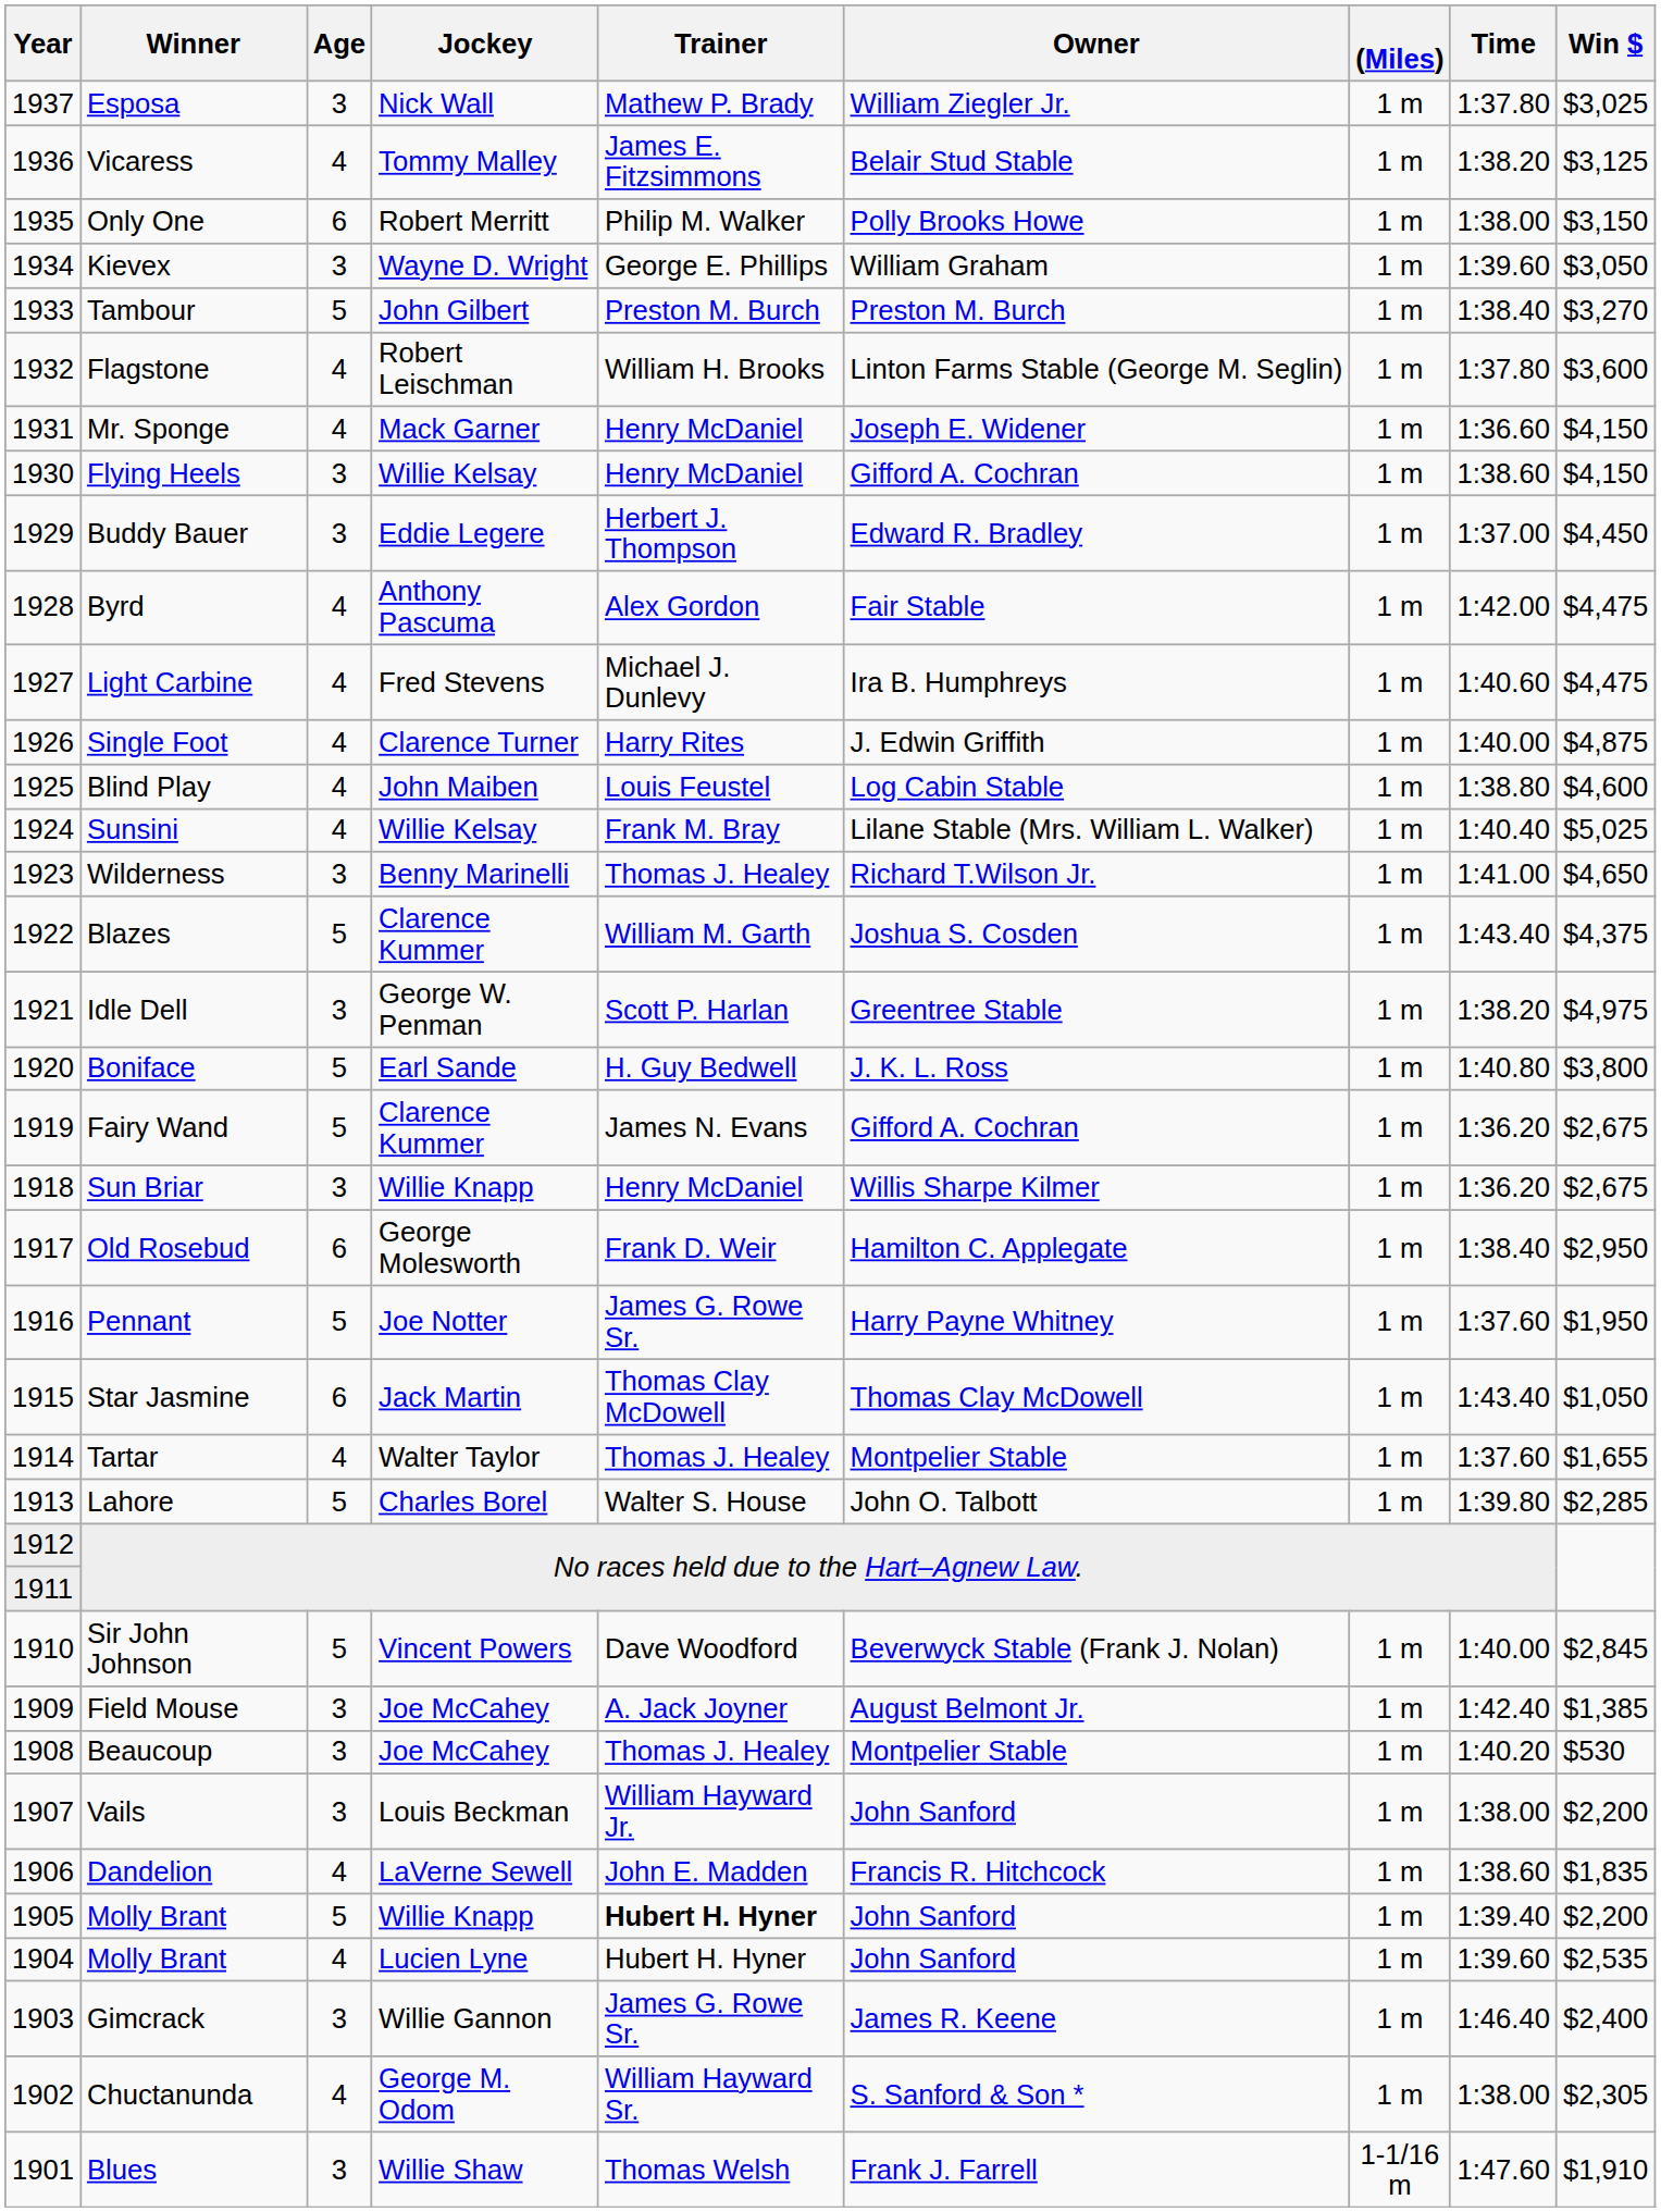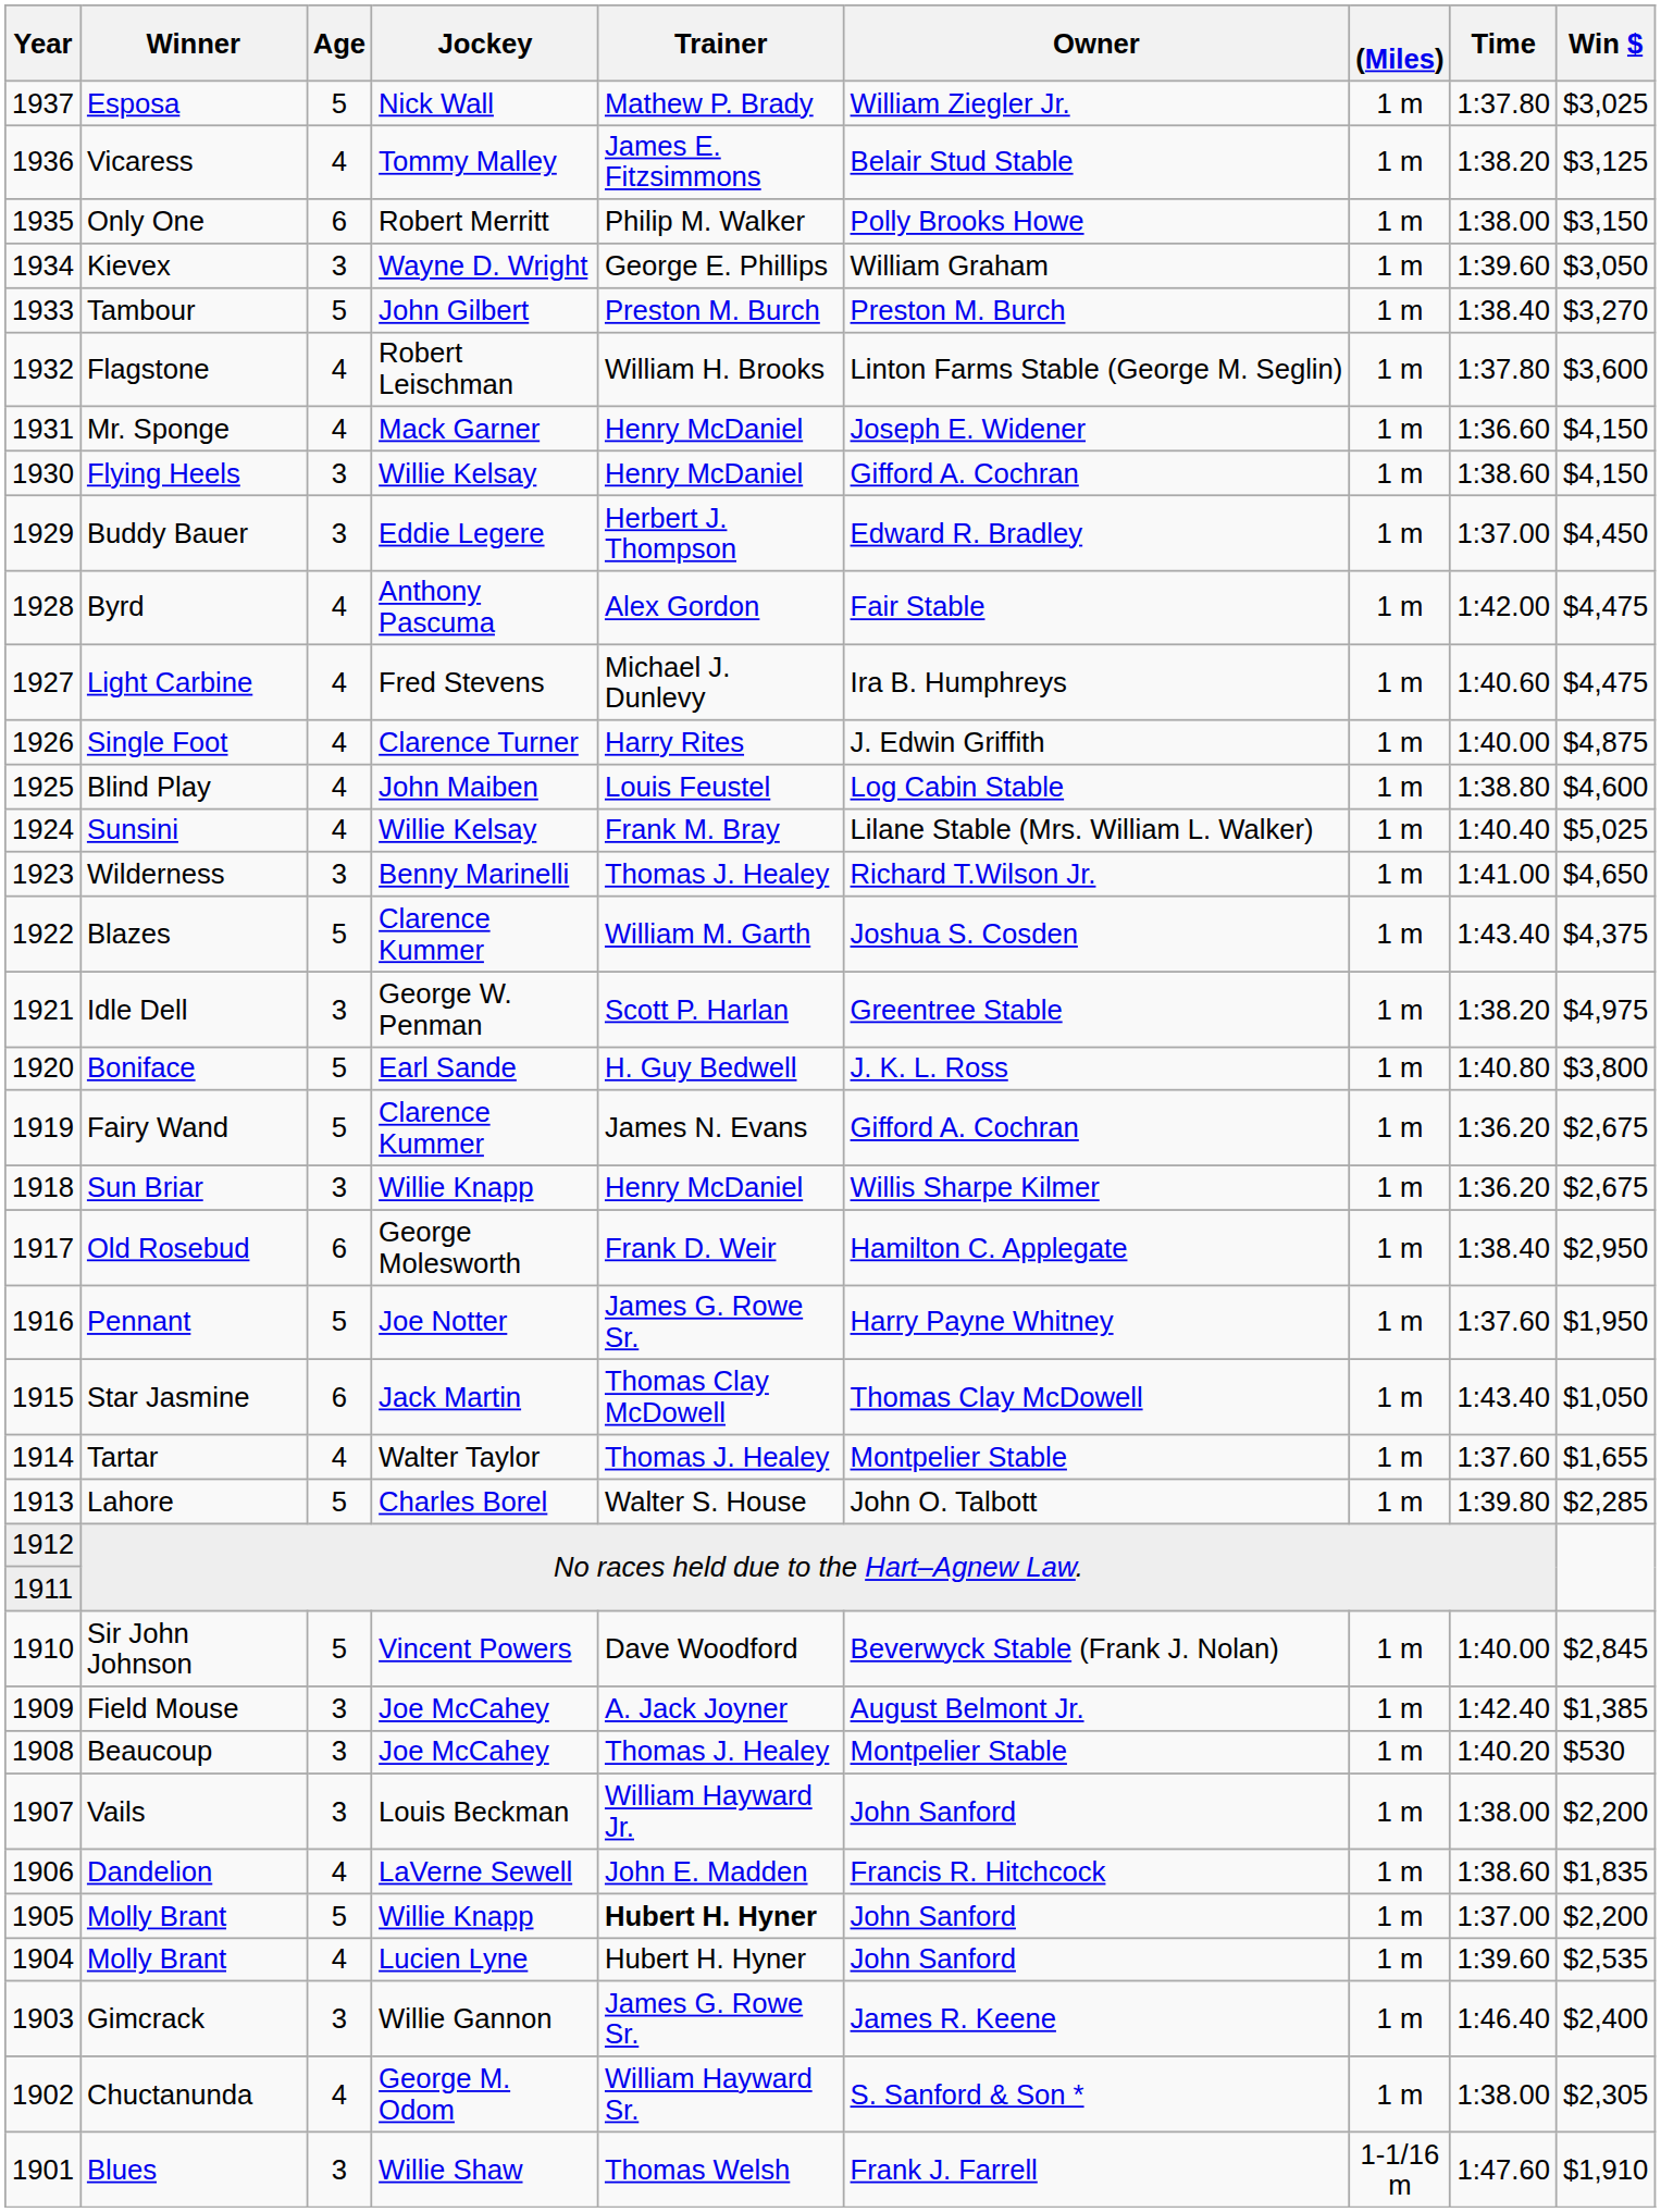 <table class="wikitable sortable" style="font-size:90%">
 <tr>
 <th style="width:25px">Year</th>
 <th style="width:110px">Winner</th>
 <th style="width:20px">Age</th>
 <th style="width:110px">Jockey</th>
 <th style="width:120px">Trainer</th>
 <th>Owner<br></th>
 <th style="width:35px"><br> <span>(<a href='#'>Miles</a>)</span></th>
 <th style="width:25px">Time</th>
 <th style="width:30px">Win <a href='#'>$</a></th>
 </tr>
 <tr>
 <td align=center>1937</td>
 <td><a href='#'>Esposa</a></td>
-<td align=center>3</td>
+<td align=center>5</td>
 <td><a href='#'>Nick Wall</a></td>
 <td><a href='#'>Mathew P. Brady</a></td>
 <td><a href='#'>William Ziegler Jr.</a></td>
 <td align=center>1 m</td>
 <td>1:37.80</td>
 <td>$3,025</td>
 </tr>
 <tr>
 <td align=center>1936</td>
 <td>Vicaress</td>
 <td align=center>4</td>
 <td><a href='#'>Tommy Malley</a></td>
 <td><a href='#'>James E. Fitzsimmons</a></td>
 <td><a href='#'>Belair Stud Stable</a></td>
 <td align=center>1 m</td>
 <td>1:38.20</td>
 <td>$3,125</td>
 </tr>
 <tr>
 <td align=center>1935</td>
 <td>Only One</td>
 <td align=center>6</td>
 <td>Robert Merritt</td>
 <td>Philip M. Walker</td>
 <td><a href='#'>Polly Brooks Howe</a></td>
 <td align=center>1 m</td>
 <td>1:38.00</td>
 <td>$3,150</td>
 </tr>
 <tr>
 <td align=center>1934</td>
 <td>Kievex</td>
 <td align=center>3</td>
 <td><a href='#'>Wayne D. Wright</a></td>
 <td>George E. Phillips</td>
 <td>William Graham</td>
 <td align=center>1 m</td>
 <td>1:39.60</td>
 <td>$3,050</td>
 </tr>
 <tr>
 <td align=center>1933</td>
 <td>Tambour</td>
 <td align=center>5</td>
 <td><a href='#'>John Gilbert</a></td>
 <td><a href='#'>Preston M. Burch</a></td>
 <td><a href='#'>Preston M. Burch</a></td>
 <td align=center>1 m</td>
 <td>1:38.40</td>
 <td>$3,270</td>
 </tr>
 <tr>
 <td align=center>1932</td>
 <td>Flagstone</td>
 <td align=center>4</td>
 <td>Robert Leischman</td>
 <td>William H. Brooks</td>
 <td>Linton Farms Stable (George M. Seglin)</td>
 <td align=center>1 m</td>
 <td>1:37.80</td>
 <td>$3,600</td>
 </tr>
 <tr>
 <td align=center>1931</td>
 <td>Mr. Sponge</td>
 <td align=center>4</td>
 <td><a href='#'>Mack Garner</a></td>
 <td><a href='#'>Henry McDaniel</a></td>
 <td><a href='#'>Joseph E. Widener</a></td>
 <td align=center>1 m</td>
 <td>1:36.60</td>
 <td>$4,150</td>
 </tr>
 <tr>
 <td align=center>1930</td>
 <td><a href='#'>Flying Heels</a></td>
 <td align=center>3</td>
 <td><a href='#'>Willie Kelsay</a></td>
 <td><a href='#'>Henry McDaniel</a></td>
 <td><a href='#'>Gifford A. Cochran</a></td>
 <td align=center>1 m</td>
 <td>1:38.60</td>
 <td>$4,150</td>
 </tr>
 <tr>
 <td align=center>1929</td>
 <td>Buddy Bauer</td>
 <td align=center>3</td>
 <td><a href='#'>Eddie Legere</a></td>
 <td><a href='#'>Herbert J. Thompson</a></td>
 <td><a href='#'>Edward R. Bradley</a></td>
 <td align=center>1 m</td>
 <td>1:37.00</td>
 <td>$4,450</td>
 </tr>
 <tr>
 <td align=center>1928</td>
 <td>Byrd</td>
 <td align=center>4</td>
 <td><a href='#'>Anthony Pascuma</a></td>
 <td><a href='#'>Alex Gordon</a></td>
 <td><a href='#'>Fair Stable</a></td>
 <td align=center>1 m</td>
 <td>1:42.00</td>
 <td>$4,475</td>
 </tr>
 <tr>
 <td align=center>1927</td>
 <td><a href='#'>Light Carbine</a></td>
 <td align=center>4</td>
 <td>Fred Stevens</td>
 <td>Michael J. Dunlevy</td>
 <td>Ira B. Humphreys</td>
 <td align=center>1 m</td>
 <td>1:40.60</td>
 <td>$4,475</td>
 </tr>
 <tr>
 <td align=center>1926</td>
 <td><a href='#'>Single Foot</a></td>
 <td align=center>4</td>
 <td><a href='#'>Clarence Turner</a></td>
 <td><a href='#'>Harry Rites</a></td>
 <td>J. Edwin Griffith</td>
 <td align=center>1 m</td>
 <td>1:40.00</td>
 <td>$4,875</td>
 </tr>
 <tr>
 <td align=center>1925</td>
 <td>Blind Play</td>
 <td align=center>4</td>
 <td><a href='#'>John Maiben</a></td>
 <td><a href='#'>Louis Feustel</a></td>
 <td><a href='#'>Log Cabin Stable</a></td>
 <td align=center>1 m</td>
 <td>1:38.80</td>
 <td>$4,600</td>
 </tr>
 <tr>
 <td align=center>1924</td>
 <td><a href='#'>Sunsini</a></td>
 <td align=center>4</td>
 <td><a href='#'>Willie Kelsay</a></td>
 <td><a href='#'>Frank M. Bray</a></td>
 <td>Lilane Stable (Mrs. William L. Walker)</td>
 <td align=center>1 m</td>
 <td>1:40.40</td>
 <td>$5,025</td>
 </tr>
 <tr>
 <td align=center>1923</td>
 <td>Wilderness</td>
 <td align=center>3</td>
 <td><a href='#'>Benny Marinelli</a></td>
 <td><a href='#'>Thomas J. Healey</a></td>
 <td><a href='#'>Richard T.Wilson Jr.</a></td>
 <td align=center>1 m</td>
 <td>1:41.00</td>
 <td>$4,650</td>
 </tr>
 <tr>
 <td align=center>1922</td>
 <td>Blazes</td>
 <td align=center>5</td>
 <td><a href='#'>Clarence Kummer</a></td>
 <td><a href='#'>William M. Garth</a></td>
 <td><a href='#'>Joshua S. Cosden</a></td>
 <td align=center>1 m</td>
 <td>1:43.40</td>
 <td>$4,375</td>
 </tr>
 <tr>
 <td align=center>1921</td>
 <td>Idle Dell</td>
 <td align=center>3</td>
 <td>George W. Penman</td>
 <td><a href='#'>Scott P. Harlan</a></td>
 <td><a href='#'>Greentree Stable</a></td>
 <td align=center>1 m</td>
 <td>1:38.20</td>
 <td>$4,975</td>
 </tr>
 <tr>
 <td align=center>1920</td>
 <td><a href='#'>Boniface</a></td>
 <td align=center>5</td>
 <td><a href='#'>Earl Sande</a></td>
 <td><a href='#'>H. Guy Bedwell</a></td>
 <td><a href='#'>J. K. L. Ross</a></td>
 <td align=center>1 m</td>
 <td>1:40.80</td>
 <td>$3,800</td>
 </tr>
 <tr>
 <td align=center>1919</td>
 <td>Fairy Wand</td>
 <td align=center>5</td>
 <td><a href='#'>Clarence Kummer</a></td>
 <td>James N. Evans</td>
 <td><a href='#'>Gifford A. Cochran</a></td>
 <td align=center>1 m</td>
 <td>1:36.20</td>
 <td>$2,675</td>
 </tr>
 <tr>
 <td align=center>1918</td>
 <td><a href='#'>Sun Briar</a></td>
 <td align=center>3</td>
 <td><a href='#'>Willie Knapp</a></td>
 <td><a href='#'>Henry McDaniel</a></td>
 <td><a href='#'>Willis Sharpe Kilmer</a></td>
 <td align=center>1 m</td>
 <td>1:36.20</td>
 <td>$2,675</td>
 </tr>
 <tr>
 <td align=center>1917</td>
 <td><a href='#'>Old Rosebud</a></td>
 <td align=center>6</td>
 <td>George Molesworth</td>
 <td><a href='#'>Frank D. Weir</a></td>
 <td><a href='#'>Hamilton C. Applegate</a></td>
 <td align=center>1 m</td>
 <td>1:38.40</td>
 <td>$2,950</td>
 </tr>
 <tr>
 <td align=center>1916</td>
 <td><a href='#'>Pennant</a></td>
 <td align=center>5</td>
 <td><a href='#'>Joe Notter</a></td>
 <td><a href='#'>James G. Rowe Sr.</a></td>
 <td><a href='#'>Harry Payne Whitney</a></td>
 <td align=center>1 m</td>
 <td>1:37.60</td>
 <td>$1,950</td>
 </tr>
 <tr>
 <td align=center>1915</td>
 <td>Star Jasmine</td>
 <td align=center>6</td>
 <td><a href='#'>Jack Martin</a></td>
 <td><a href='#'>Thomas Clay McDowell</a></td>
 <td><a href='#'>Thomas Clay McDowell</a></td>
 <td align=center>1 m</td>
 <td>1:43.40</td>
 <td>$1,050</td>
 </tr>
 <tr>
 <td align=center>1914</td>
 <td>Tartar</td>
 <td align=center>4</td>
 <td>Walter Taylor</td>
 <td><a href='#'>Thomas J. Healey</a></td>
 <td><a href='#'>Montpelier Stable</a></td>
 <td align=center>1 m</td>
 <td>1:37.60</td>
 <td>$1,655</td>
 </tr>
 <tr>
 <td align=center>1913</td>
 <td>Lahore</td>
 <td align=center>5</td>
 <td><a href='#'>Charles Borel</a></td>
 <td>Walter S. House</td>
 <td>John O. Talbott</td>
 <td align=center>1 m</td>
 <td>1:39.80</td>
 <td>$2,285</td>
 </tr>
 <tr style="background:#eee;">
 <td align=center>1912</td>
 <td rowspan="2" colspan="7" style="text-align:center;"><em>No races held due to the <a href='#'>Hart–Agnew Law</a>.</em></td>
 </tr>
 <tr style="background:#eee;">
 <td align=center>1911</td>
 </tr>
 <tr>
 <td align=center>1910</td>
 <td>Sir John Johnson</td>
 <td align=center>5</td>
 <td><a href='#'>Vincent Powers</a></td>
 <td>Dave Woodford</td>
 <td><a href='#'>Beverwyck Stable</a> (Frank J. Nolan)</td>
 <td align=center>1 m</td>
 <td>1:40.00</td>
 <td>$2,845</td>
 </tr>
 <tr>
 <td align=center>1909</td>
 <td>Field Mouse</td>
 <td align=center>3</td>
 <td><a href='#'>Joe McCahey</a></td>
 <td><a href='#'>A. Jack Joyner</a></td>
 <td><a href='#'>August Belmont Jr.</a></td>
 <td align=center>1 m</td>
 <td>1:42.40</td>
 <td>$1,385</td>
 </tr>
 <tr>
 <td align=center>1908</td>
 <td>Beaucoup</td>
 <td align=center>3</td>
 <td><a href='#'>Joe McCahey</a></td>
 <td><a href='#'>Thomas J. Healey</a></td>
 <td><a href='#'>Montpelier Stable</a></td>
 <td align=center>1 m</td>
 <td>1:40.20</td>
 <td>$530</td>
 </tr>
 <tr>
 <td align=center>1907</td>
 <td>Vails</td>
 <td align=center>3</td>
 <td>Louis Beckman</td>
 <td><a href='#'>William Hayward Jr.</a></td>
 <td><a href='#'>John Sanford</a></td>
 <td align=center>1 m</td>
 <td>1:38.00</td>
 <td>$2,200</td>
 </tr>
 <tr>
 <td align=center>1906</td>
 <td><a href='#'>Dandelion</a></td>
 <td align=center>4</td>
 <td><a href='#'>LaVerne Sewell</a></td>
 <td><a href='#'>John E. Madden</a></td>
 <td><a href='#'>Francis R. Hitchcock</a></td>
 <td align=center>1 m</td>
 <td>1:38.60</td>
 <td>$1,835</td>
 </tr>
 <tr>
 <td align=center>1905</td>
 <td><a href='#'>Molly Brant</a></td>
 <td align=center>5</td>
 <td><a href='#'>Willie Knapp</a></td>
 <td><strong>Hubert H. Hyner</strong></td>
 <td><a href='#'>John Sanford</a></td>
 <td align=center>1 m</td>
-<td>1:39.40</td>
+<td>1:37.00</td>
 <td>$2,200</td>
 </tr>
 <tr>
 <td align=center>1904</td>
 <td><a href='#'>Molly Brant</a></td>
 <td align=center>4</td>
 <td><a href='#'>Lucien Lyne</a></td>
 <td>Hubert H. Hyner</td>
 <td><a href='#'>John Sanford</a></td>
 <td align=center>1 m</td>
 <td>1:39.60</td>
 <td>$2,535</td>
 </tr>
 <tr>
 <td align=center>1903</td>
 <td>Gimcrack</td>
 <td align=center>3</td>
 <td>Willie Gannon</td>
 <td><a href='#'>James G. Rowe Sr.</a></td>
 <td><a href='#'>James R. Keene</a></td>
 <td align=center>1 m</td>
 <td>1:46.40</td>
 <td>$2,400</td>
 </tr>
 <tr>
 <td align=center>1902</td>
 <td>Chuctanunda</td>
 <td align=center>4</td>
 <td><a href='#'>George M. Odom</a></td>
 <td><a href='#'>William Hayward Sr.</a></td>
 <td><a href='#'>S. Sanford & Son *</a></td>
 <td align=center>1 m</td>
 <td>1:38.00</td>
 <td>$2,305</td>
 </tr>
 <tr>
 <td align=center>1901</td>
 <td><a href='#'>Blues</a></td>
 <td align=center>3</td>
 <td><a href='#'>Willie Shaw</a></td>
 <td><a href='#'>Thomas Welsh</a></td>
 <td><a href='#'>Frank J. Farrell</a></td>
 <td align=center>1-1/16 m</td>
 <td>1:47.60</td>
 <td>$1,910</td>
 </tr>
 <tr>
 </tr>
 </table>
